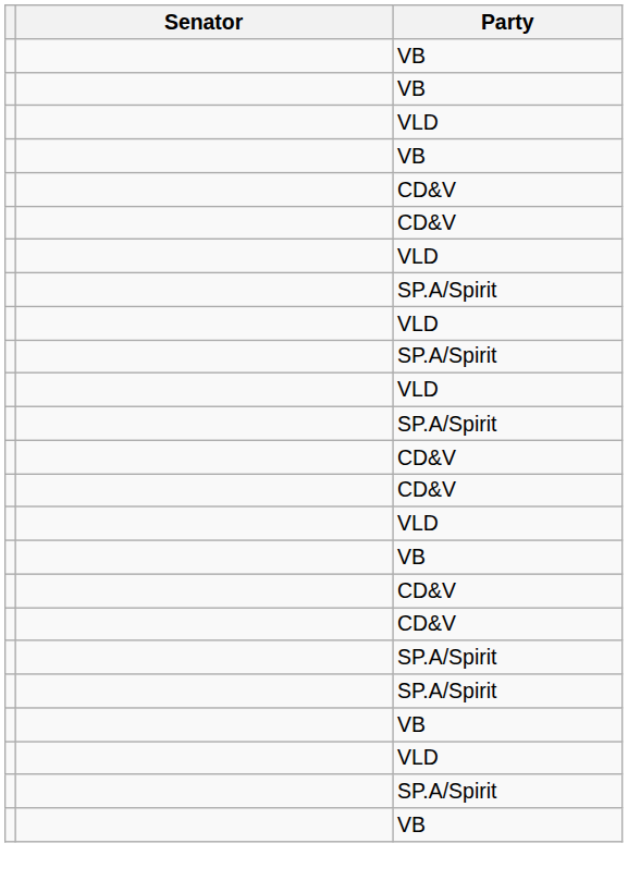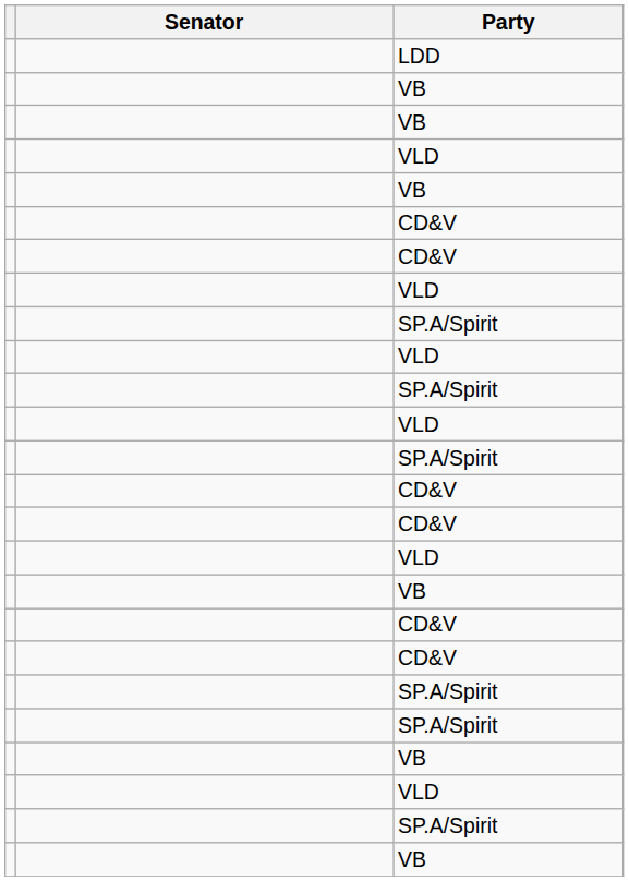 <table class="sortable wikitable" style="text-align:left; font-size:90%">
 <tr>
 <th></th>
 <th width="250">Senator</th>
 <th width="150">Party</th>
+</tr>
+<tr>
+<td></td>
+<td></td>
+<td>LDD</td>
 </tr>
 <tr>
 <td></td>
 <td></td>
 <td>VB</td>
 </tr>
 <tr>
 <td></td>
 <td></td>
 <td>VB</td>
 </tr>
 <tr>
 <td></td>
 <td></td>
 <td>VLD</td>
 </tr>
 <tr>
 <td></td>
 <td></td>
 <td>VB</td>
 </tr>
 <tr>
 <td></td>
 <td></td>
 <td>CD&V</td>
 </tr>
 <tr>
 <td></td>
 <td></td>
 <td>CD&V</td>
 </tr>
 <tr>
 <td></td>
 <td></td>
 <td>VLD</td>
 </tr>
 <tr>
 <td></td>
 <td></td>
 <td>SP.A/Spirit</td>
 </tr>
 <tr>
 <td></td>
 <td></td>
 <td>VLD</td>
 </tr>
 <tr>
 <td></td>
 <td></td>
 <td>SP.A/Spirit</td>
 </tr>
 <tr>
 <td></td>
 <td></td>
 <td>VLD</td>
 </tr>
 <tr>
 <td></td>
 <td></td>
 <td>SP.A/Spirit</td>
 </tr>
 <tr>
 <td></td>
 <td></td>
 <td>CD&V</td>
 </tr>
 <tr>
 <td></td>
 <td></td>
 <td>CD&V</td>
 </tr>
 <tr>
 <td></td>
 <td></td>
 <td>VLD</td>
 </tr>
 <tr>
 <td></td>
 <td></td>
 <td>VB</td>
 </tr>
 <tr>
 <td></td>
 <td></td>
 <td>CD&V</td>
 </tr>
 <tr>
 <td></td>
 <td></td>
 <td>CD&V</td>
 </tr>
 <tr>
 <td></td>
 <td></td>
 <td>SP.A/Spirit</td>
 </tr>
 <tr>
 <td></td>
 <td></td>
 <td>SP.A/Spirit</td>
 </tr>
 <tr>
 <td></td>
 <td></td>
 <td>VB</td>
 </tr>
 <tr>
 <td></td>
 <td></td>
 <td>VLD</td>
 </tr>
 <tr>
 <td></td>
 <td></td>
 <td>SP.A/Spirit</td>
 </tr>
 <tr>
 <td></td>
 <td></td>
 <td>VB</td>
 </tr>
 </table>
